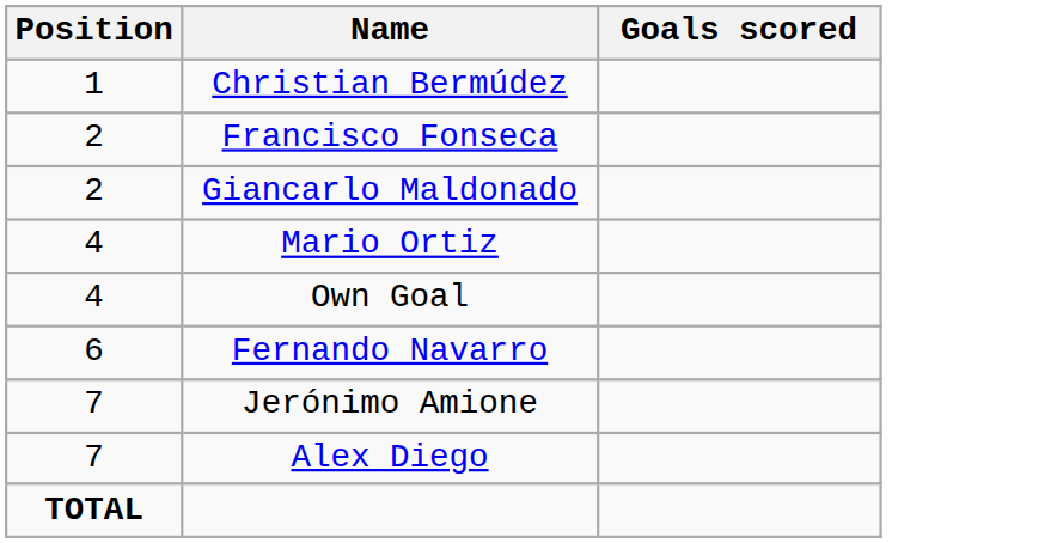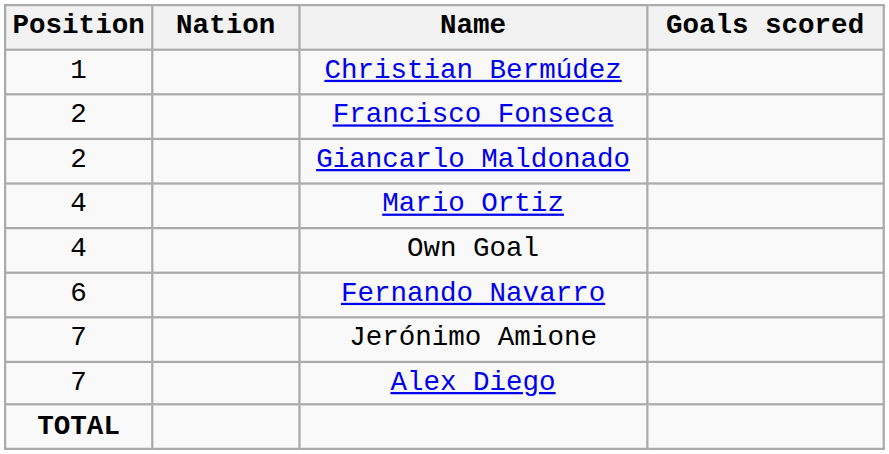 <table class="wikitable" style="font-size: 95%; text-align: center;">
 <tr>
 <th width=60>Position</th>
+<th width=60>Nation</th>
 <th width=150>Name</th>
 <th width=100>Goals scored</th>
 </tr>
 <tr>
 <td>1</td>
+<td></td>
 <td><a href='#'>Christian Bermúdez</a></td>
 <td></td>
 </tr>
 <tr>
 <td>2</td>
+<td></td>
 <td><a href='#'>Francisco Fonseca</a></td>
 <td></td>
 </tr>
 <tr>
 <td>2</td>
+<td></td>
 <td><a href='#'>Giancarlo Maldonado</a></td>
 <td></td>
 </tr>
 <tr>
 <td>4</td>
+<td></td>
 <td><a href='#'>Mario Ortiz</a></td>
 <td></td>
 </tr>
 <tr>
 <td>4</td>
+<td></td>
 <td>Own Goal</td>
 <td></td>
 </tr>
 <tr>
 <td>6</td>
+<td></td>
 <td><a href='#'>Fernando Navarro</a></td>
 <td></td>
 </tr>
 <tr>
 <td>7</td>
+<td></td>
 <td>Jerónimo Amione</td>
 <td></td>
 </tr>
 <tr>
 <td>7</td>
+<td></td>
 <td><a href='#'>Alex Diego</a></td>
 <td></td>
 </tr>
 <tr>
 <td><strong>TOTAL</strong></td>
 <td></td>
 <td></td>
+<td></td>
 </tr>
 </table>
